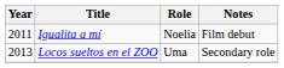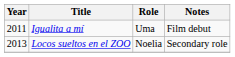 <table class="wikitable sortable">
 <tr>
 <th>Year</th>
 <th>Title</th>
 <th>Role</th>
 <th>Notes</th>
 </tr>
 <tr>
 <td>2011</td>
 <td><em><a href='#'>Igualita a mí</a></em></td>
-<td>Noelia</td>
+<td>Uma</td>
 <td>Film debut</td>
 </tr>
 <tr>
 <td>2013</td>
 <td><em><a href='#'>Locos sueltos en el ZOO</a></em></td>
-<td>Uma</td>
+<td>Noelia</td>
 <td>Secondary role</td>
 </tr>
 <tr>
 </tr>
 </table>
